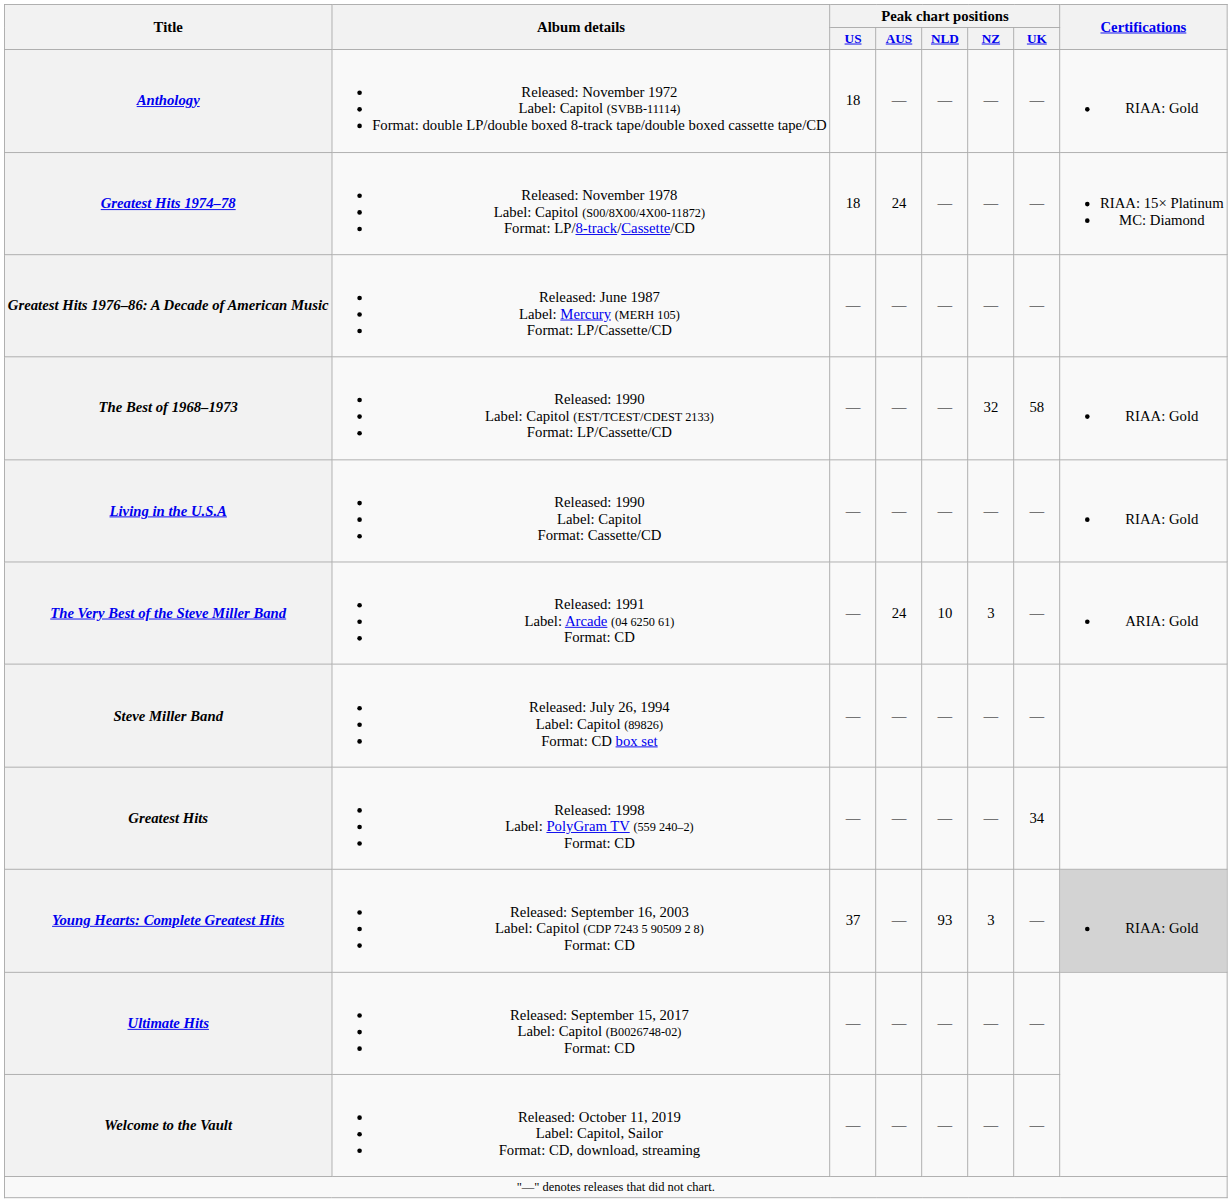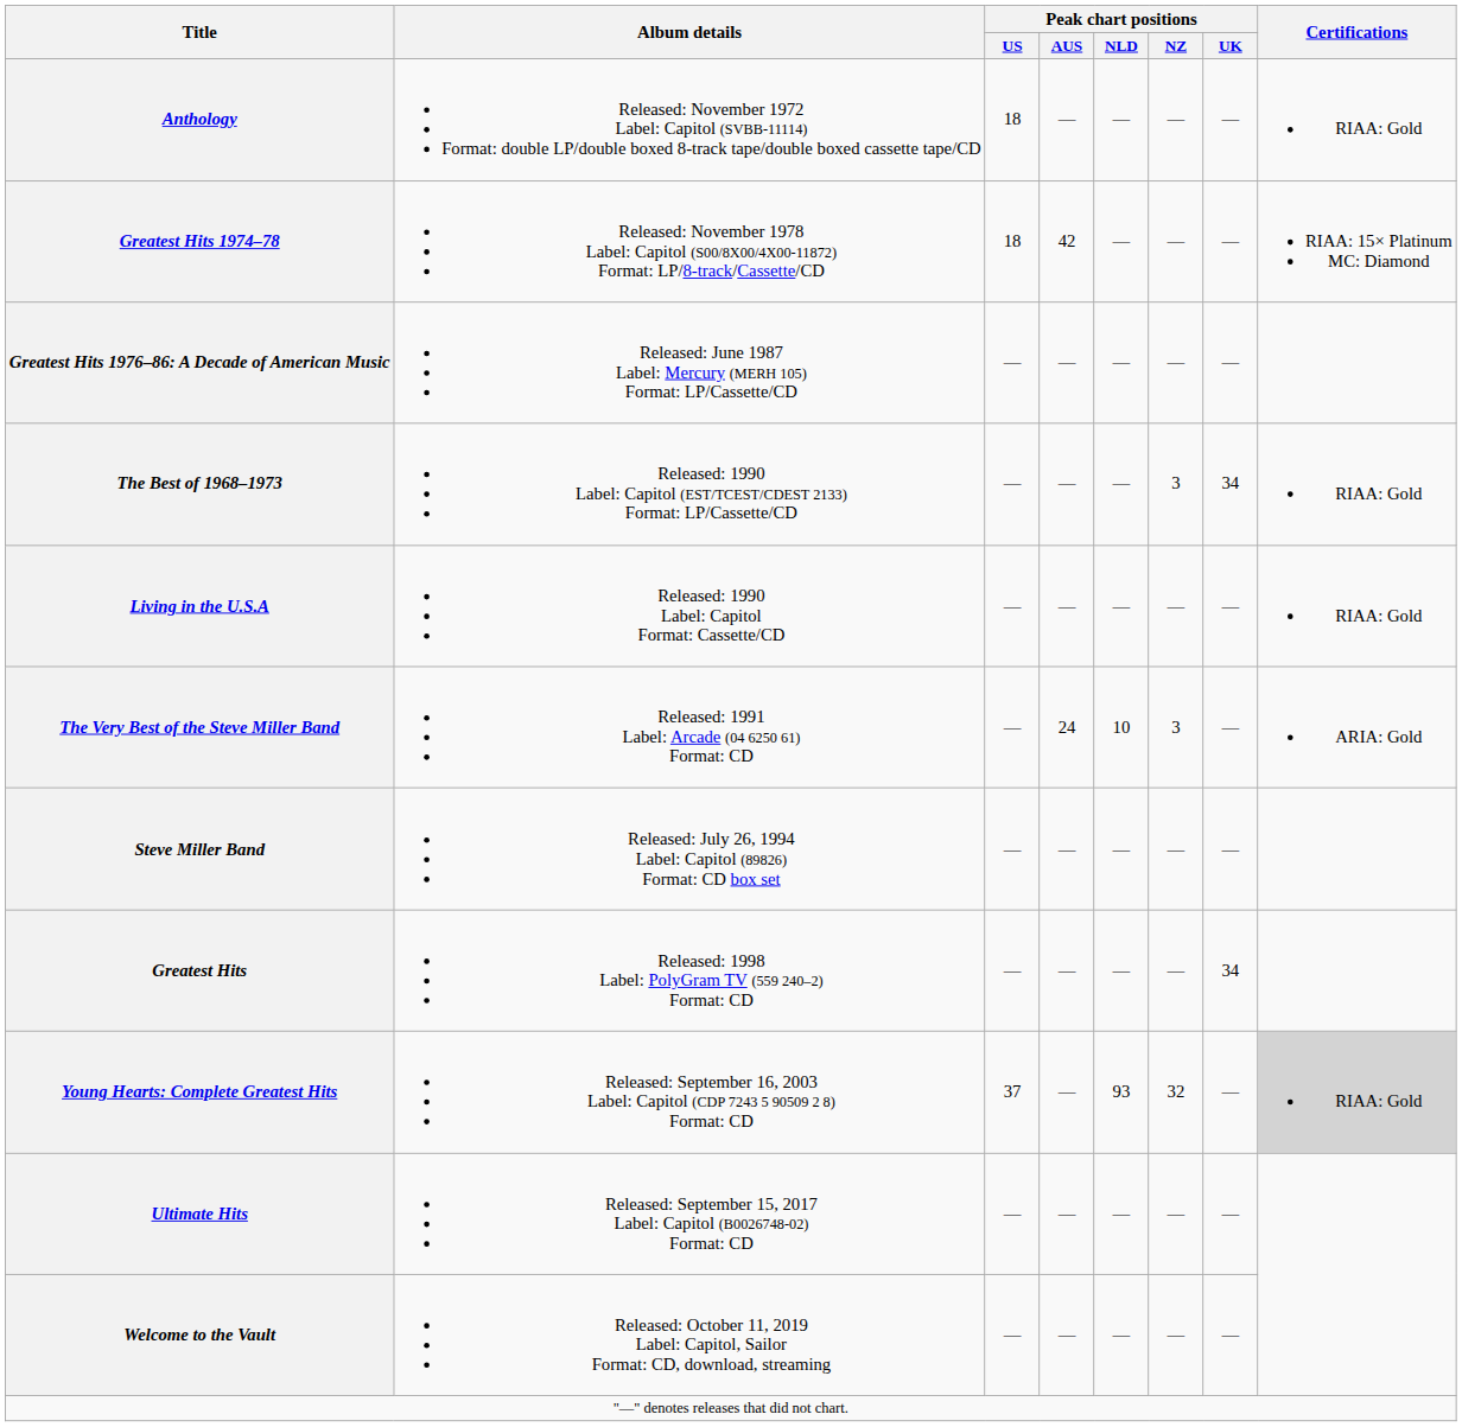 <table class="wikitable plainrowheaders" style="text-align:center;">
 <tr>
 <th rowspan="2">Title</th>
 <th rowspan="2">Album details</th>
 <th colspan="5">Peak chart positions</th>
 <th rowspan="2"><a href='#'>Certifications</a></th>
 </tr>
 <tr>
 <th style="width:3em;font-size:90%;"><a href='#'>US</a><br></th>
 <th style="width:3em;font-size:90%;"><a href='#'>AUS</a><br></th>
 <th style="width:3em;font-size:90%;"><a href='#'>NLD</a><br></th>
 <th style="width:3em;font-size:90%;"><a href='#'>NZ</a><br></th>
 <th style="width:3em;font-size:90%;"><a href='#'>UK</a><br></th>
 </tr>
 <tr>
 <th scope="row"><em><a href='#'>Anthology</a></em></th>
 <td><br><ul><li>Released: November 1972</li><li>Label: Capitol <small>(SVBB-11114)</small></li><li>Format: double LP/double boxed 8-track tape/double boxed cassette tape/CD</li></ul></td>
 <td>18</td>
 <td>—</td>
 <td>—</td>
 <td>—</td>
 <td>—</td>
 <td><br><ul><li>RIAA: Gold</li></ul></td>
 </tr>
 <tr>
 <th scope="row"><em><a href='#'>Greatest Hits 1974–78</a></em></th>
 <td><br><ul><li>Released: November 1978</li><li>Label: Capitol <small>(S00/8X00/4X00-11872)</small></li><li>Format: LP/<a href='#'>8-track</a>/<a href='#'>Cassette</a>/CD</li></ul></td>
 <td>18</td>
-<td>24</td>
+<td>42</td>
 <td>—</td>
 <td>—</td>
 <td>—</td>
 <td><br><ul><li>RIAA: 15× Platinum</li><li>MC: Diamond</li></ul></td>
 </tr>
 <tr>
 <th scope="row"><em>Greatest Hits 1976–86: A Decade of American Music</em></th>
 <td><br><ul><li>Released: June 1987</li><li>Label: <a href='#'>Mercury</a> <small>(MERH 105)</small></li><li>Format: LP/Cassette/CD</li></ul></td>
 <td>—</td>
 <td>—</td>
 <td>—</td>
 <td>—</td>
 <td>—</td>
 <td></td>
 </tr>
 <tr>
 <th scope="row"><em>The Best of 1968–1973</em></th>
 <td><br><ul><li>Released: 1990</li><li>Label: Capitol <small>(EST/TCEST/CDEST 2133)</small></li><li>Format: LP/Cassette/CD</li></ul></td>
 <td>—</td>
 <td>—</td>
 <td>—</td>
-<td>32</td>
-<td>58</td>
+<td>3</td>
+<td>34</td>
 <td><br><ul><li>RIAA: Gold</li></ul></td>
 </tr>
 <tr>
 <th scope="row"><em><a href='#'>Living in the U.S.A</a></em></th>
 <td><br><ul><li>Released: 1990</li><li>Label: Capitol</li><li>Format: Cassette/CD</li></ul></td>
 <td>—</td>
 <td>—</td>
 <td>—</td>
 <td>—</td>
 <td>—</td>
 <td><br><ul><li>RIAA: Gold</li></ul></td>
 </tr>
 <tr>
 <th scope="row"><em><a href='#'>The Very Best of the Steve Miller Band</a></em></th>
 <td><br><ul><li>Released: 1991</li><li>Label: <a href='#'>Arcade</a> <small>(04 6250 61)</small></li><li>Format: CD</li></ul></td>
 <td>—</td>
 <td>24</td>
 <td>10</td>
 <td>3</td>
 <td>—</td>
 <td><br><ul><li>ARIA: Gold</li></ul></td>
 </tr>
 <tr>
 <th scope="row"><em>Steve Miller Band</em></th>
 <td><br><ul><li>Released: July 26, 1994</li><li>Label: Capitol <small>(89826)</small></li><li>Format: CD <a href='#'>box set</a></li></ul></td>
 <td>—</td>
 <td>—</td>
 <td>—</td>
 <td>—</td>
 <td>—</td>
 <td></td>
 </tr>
 <tr>
 <th scope="row"><em>Greatest Hits</em></th>
 <td><br><ul><li>Released: 1998</li><li>Label: <a href='#'>PolyGram TV</a> <small>(559 240–2)</small></li><li>Format: CD</li></ul></td>
 <td>—</td>
 <td>—</td>
 <td>—</td>
 <td>—</td>
 <td>34</td>
 <td></td>
 </tr>
 <tr>
 <th scope="row"><em><a href='#'>Young Hearts: Complete Greatest Hits</a></em></th>
 <td><br><ul><li>Released: September 16, 2003</li><li>Label: Capitol <small>(CDP 7243 5 90509 2 8)</small></li><li>Format: CD</li></ul></td>
 <td>37</td>
 <td>—</td>
 <td>93</td>
-<td>3</td>
+<td>32</td>
 <td>—</td>
 <td style="background: lightgrey;"><br><ul><li>RIAA: Gold</li></ul></td>
 </tr>
 <tr>
 <th scope="row"><em><a href='#'>Ultimate Hits</a></em></th>
 <td><br><ul><li>Released: September 15, 2017</li><li>Label: Capitol <small>(B0026748-02)</small></li><li>Format: CD</li></ul></td>
 <td>—</td>
 <td>—</td>
 <td>—</td>
 <td>—</td>
 <td>—</td>
 </tr>
 <tr>
 <th scope="row"><em>Welcome to the Vault</em></th>
 <td><br><ul><li>Released: October 11, 2019</li><li>Label: Capitol, Sailor</li><li>Format: CD, download, streaming</li></ul></td>
 <td>—</td>
 <td>—</td>
 <td>—</td>
 <td>—</td>
 <td>—</td>
 </tr>
 <tr>
 <td colspan="9" style="font-size:85%">"—" denotes releases that did not chart.</td>
 </tr>
 </table>
